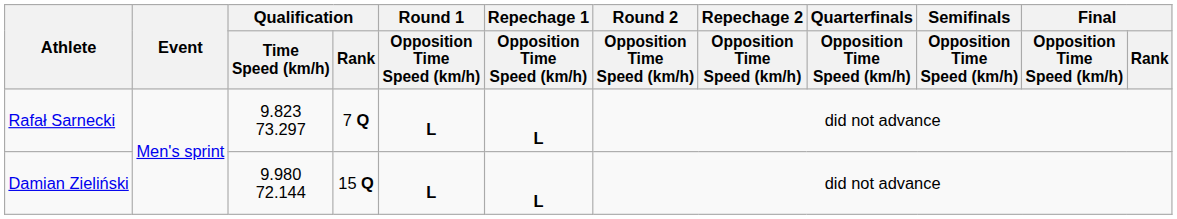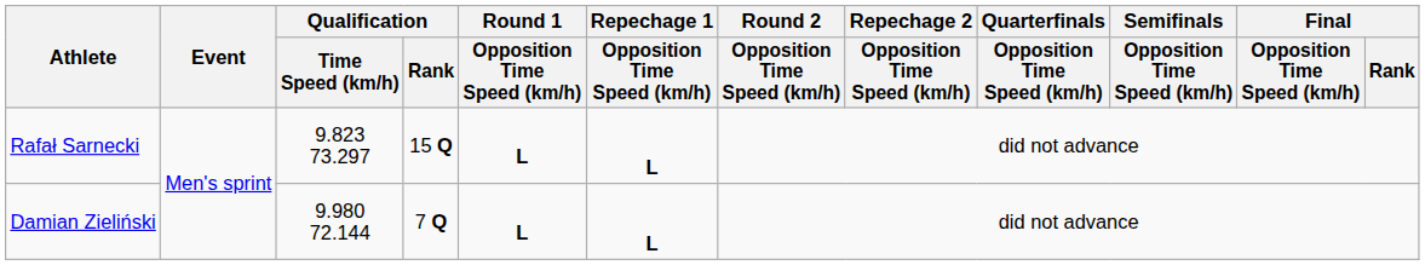 <table class="wikitable" style="font-size:90%">
 <tr>
 <th rowspan=2>Athlete</th>
 <th rowspan=2>Event</th>
 <th colspan=2>Qualification</th>
 <th>Round 1</th>
 <th>Repechage 1</th>
 <th>Round 2</th>
 <th>Repechage 2</th>
 <th>Quarterfinals</th>
 <th>Semifinals</th>
 <th colspan=2>Final</th>
 </tr>
 <tr style="font-size:95%">
 <th>Time<br>Speed (km/h)</th>
 <th>Rank</th>
 <th>Opposition<br>Time<br>Speed (km/h)</th>
 <th>Opposition<br>Time<br>Speed (km/h)</th>
 <th>Opposition<br>Time<br>Speed (km/h)</th>
 <th>Opposition<br>Time<br>Speed (km/h)</th>
 <th>Opposition<br>Time<br>Speed (km/h)</th>
 <th>Opposition<br>Time<br>Speed (km/h)</th>
 <th>Opposition<br>Time<br>Speed (km/h)</th>
 <th>Rank</th>
 </tr>
 <tr align=center>
 <td align=left><a href='#'>Rafał Sarnecki</a></td>
 <td align=left rowspan=2><a href='#'>Men's sprint</a></td>
 <td>9.823<br>73.297</td>
-<td>7 <strong>Q</strong></td>
+<td>15 <strong>Q</strong></td>
 <td><br><strong>L</strong></td>
 <td><br><br><strong>L</strong></td>
 <td colspan=6>did not advance</td>
 </tr>
 <tr align=center>
 <td align=left><a href='#'>Damian Zieliński</a></td>
 <td>9.980<br>72.144</td>
-<td>15 <strong>Q</strong></td>
+<td>7 <strong>Q</strong></td>
 <td><br><strong>L</strong></td>
 <td><br><br><strong>L</strong></td>
 <td colspan=6>did not advance</td>
 </tr>
 </table>
